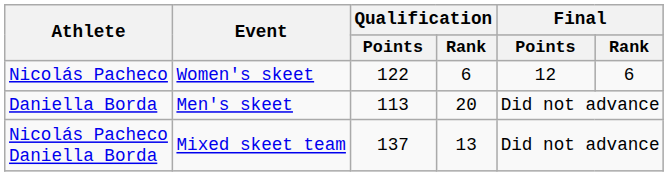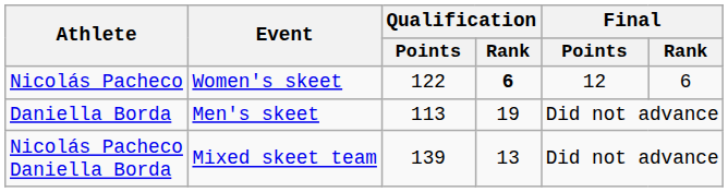 <table class=wikitable style=font-size:90%;text-align:center>
 <tr>
 <th rowspan=2>Athlete</th>
 <th rowspan=2>Event</th>
 <th colspan=2>Qualification</th>
 <th colspan=2>Final</th>
 </tr>
 <tr style=font-size:95%>
 <th>Points</th>
 <th>Rank</th>
 <th>Points</th>
 <th>Rank</th>
 </tr>
 <tr>
 <td align=left><a href='#'>Nicolás Pacheco</a></td>
 <td align=left><a href='#'>Women's skeet</a></td>
 <td>122</td>
-<td>6</td>
+<td><strong>6</strong></td>
 <td>12</td>
 <td>6</td>
 </tr>
 <tr>
 <td align=left><a href='#'>Daniella Borda</a></td>
 <td align=left><a href='#'>Men's skeet</a></td>
 <td>113</td>
-<td>20</td>
+<td>19</td>
 <td colspan=2>Did not advance</td>
 </tr>
 <tr>
 <td align=left><a href='#'>Nicolás Pacheco</a><br><a href='#'>Daniella Borda</a></td>
 <td align=left rowspan=2><a href='#'>Mixed skeet team</a></td>
-<td>137</td>
+<td>139</td>
 <td>13</td>
 <td colspan=2>Did not advance</td>
 </tr>
 </table>
